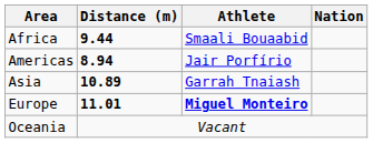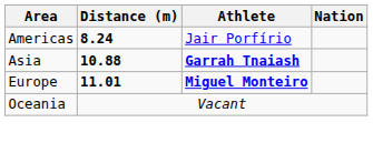 <table class="wikitable">
 <tr>
 <th>Area</th>
 <th>Distance (m)</th>
 <th>Athlete</th>
 <th>Nation</th>
 </tr>
 <tr>
-<td>Africa</td>
-<td><strong>9.44</strong></td>
-<td><a href='#'>Smaali Bouaabid</a></td>
-<td></td>
-</tr>
-<tr>
 <td>Americas</td>
-<td><strong>8.94</strong></td>
+<td><strong>8.24</strong></td>
 <td><a href='#'>Jair Porfírio</a></td>
 <td></td>
 </tr>
 <tr>
 <td>Asia</td>
-<td><strong>10.89</strong></td>
-<td><a href='#'>Garrah Tnaiash</a></td>
+<td><strong>10.88</strong></td>
+<td><strong><a href='#'>Garrah Tnaiash</a></strong></td>
 <td></td>
 </tr>
 <tr>
 <td>Europe</td>
 <td><strong>11.01</strong> </td>
 <td><strong><a href='#'>Miguel Monteiro</a></strong></td>
 <td></td>
 </tr>
 <tr>
 <td>Oceania</td>
 <td colspan="3" align="center"><em>Vacant</em></td>
 </tr>
 </table>
